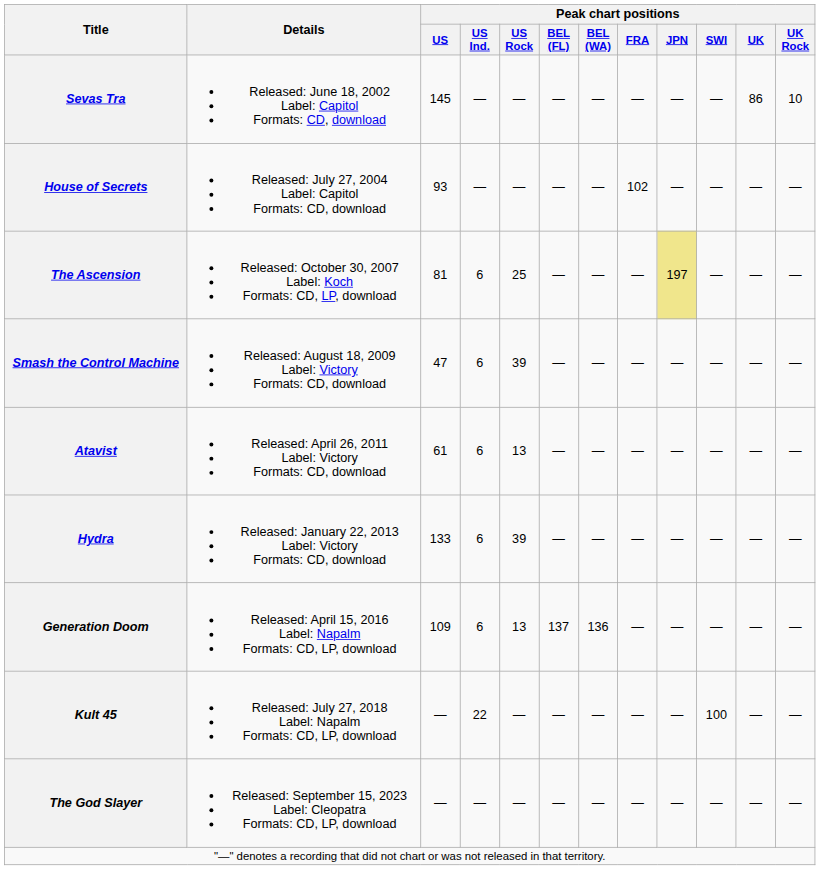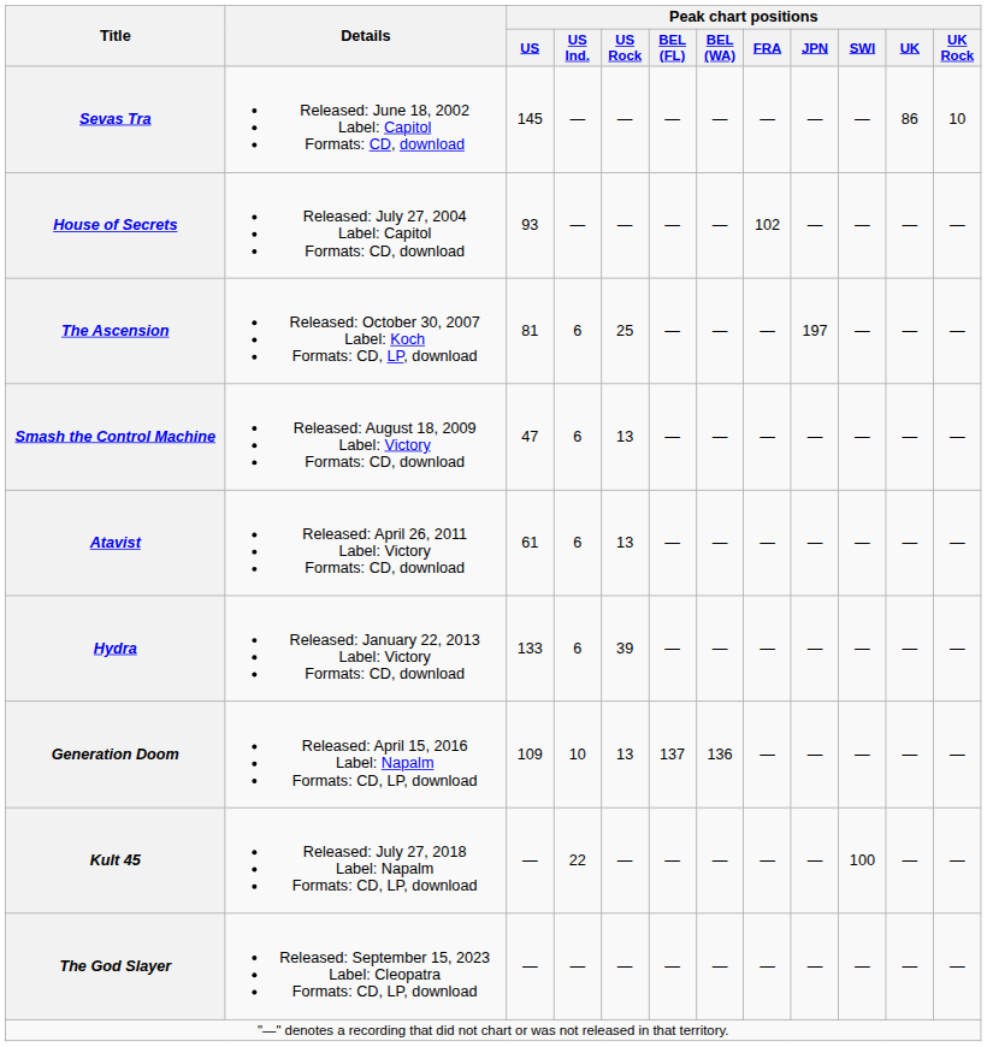 <table class="wikitable plainrowheaders" style="text-align:center;">
 <tr>
 <th scope="col" rowspan="2" style="width:14em;">Title</th>
 <th scope="col" rowspan="2" style="width:18em;">Details</th>
 <th scope="col" colspan="10">Peak chart positions</th>
 </tr>
 <tr>
 <th scope="col" style="width:3em;font-size:90%;"><a href='#'>US</a><br></th>
 <th scope="col" style="width:3em;font-size:90%;"><a href='#'>US<br>Ind.</a><br></th>
 <th scope="col" style="width:3em;font-size:90%;"><a href='#'>US<br>Rock</a><br></th>
 <th scope="col" style="width:3em;font-size:90%;"><a href='#'>BEL<br>(FL)</a><br></th>
 <th scope="col" style="width:3em;font-size:90%;"><a href='#'>BEL<br>(WA)</a><br></th>
 <th scope="col" style="width:3em;font-size:90%;"><a href='#'>FRA</a><br></th>
 <th scope="col" style="width:3em;font-size:90%;"><a href='#'>JPN</a><br></th>
 <th scope="col" style="width:3em;font-size:90%;"><a href='#'>SWI</a><br></th>
 <th scope="col" style="width:3em;font-size:90%;"><a href='#'>UK</a><br></th>
 <th scope="col" style="width:3em;font-size:90%;"><a href='#'>UK<br>Rock</a><br></th>
 </tr>
 <tr>
 <th scope="row"><em><a href='#'>Sevas Tra</a></em></th>
 <td><br><ul><li>Released: June 18, 2002</li><li>Label: <a href='#'>Capitol</a></li><li>Formats: <a href='#'>CD</a>, <a href='#'>download</a></li></ul></td>
 <td>145</td>
 <td>—</td>
 <td>—</td>
 <td>—</td>
 <td>—</td>
 <td>—</td>
 <td>—</td>
 <td>—</td>
 <td>86</td>
 <td>10</td>
 </tr>
 <tr>
 <th scope="row"><em><a href='#'>House of Secrets</a></em></th>
 <td><br><ul><li>Released: July 27, 2004</li><li>Label: Capitol</li><li>Formats: CD, download</li></ul></td>
 <td>93</td>
 <td>—</td>
 <td>—</td>
 <td>—</td>
 <td>—</td>
 <td>102</td>
 <td>—</td>
 <td>—</td>
 <td>—</td>
 <td>—</td>
 </tr>
 <tr>
 <th scope="row"><em><a href='#'>The Ascension</a></em></th>
 <td><br><ul><li>Released: October 30, 2007</li><li>Label: <a href='#'>Koch</a></li><li>Formats: CD, <a href='#'>LP</a>, download</li></ul></td>
 <td>81</td>
 <td>6</td>
 <td>25</td>
 <td>—</td>
 <td>—</td>
 <td>—</td>
-<td style="background: khaki;">197</td>
+<td>197</td>
 <td>—</td>
 <td>—</td>
 <td>—</td>
 </tr>
 <tr>
 <th scope="row"><em><a href='#'>Smash the Control Machine</a></em></th>
 <td><br><ul><li>Released: August 18, 2009</li><li>Label: <a href='#'>Victory</a></li><li>Formats: CD, download</li></ul></td>
 <td>47</td>
 <td>6</td>
-<td>39</td>
+<td>13</td>
 <td>—</td>
 <td>—</td>
 <td>—</td>
 <td>—</td>
 <td>—</td>
 <td>—</td>
 <td>—</td>
 </tr>
 <tr>
 <th scope="row"><em><a href='#'>Atavist</a></em></th>
 <td><br><ul><li>Released: April 26, 2011</li><li>Label: Victory</li><li>Formats: CD, download</li></ul></td>
 <td>61</td>
 <td>6</td>
 <td>13</td>
 <td>—</td>
 <td>—</td>
 <td>—</td>
 <td>—</td>
 <td>—</td>
 <td>—</td>
 <td>—</td>
 </tr>
 <tr>
 <th scope="row"><em><a href='#'>Hydra</a></em></th>
 <td><br><ul><li>Released: January 22, 2013</li><li>Label: Victory</li><li>Formats: CD, download</li></ul></td>
 <td>133</td>
 <td>6</td>
 <td>39</td>
 <td>—</td>
 <td>—</td>
 <td>—</td>
 <td>—</td>
 <td>—</td>
 <td>—</td>
 <td>—</td>
 </tr>
 <tr>
 <th scope="row"><em>Generation Doom</em></th>
 <td><br><ul><li>Released: April 15, 2016</li><li>Label: <a href='#'>Napalm</a></li><li>Formats: CD, LP, download</li></ul></td>
 <td>109</td>
-<td>6</td>
+<td>10</td>
 <td>13</td>
 <td>137</td>
 <td>136</td>
 <td>—</td>
 <td>—</td>
 <td>—</td>
 <td>—</td>
 <td>—</td>
 </tr>
 <tr>
 <th scope="row"><em>Kult 45</em></th>
 <td><br><ul><li>Released: July 27, 2018</li><li>Label: Napalm</li><li>Formats: CD, LP, download</li></ul></td>
 <td>—</td>
 <td>22</td>
 <td>—</td>
 <td>—</td>
 <td>—</td>
 <td>—</td>
 <td>—</td>
 <td>100</td>
 <td>—</td>
 <td>—</td>
 </tr>
 <tr>
 <th scope="row"><em>The God Slayer</em></th>
 <td><br><ul><li>Released: September 15, 2023</li><li>Label: Cleopatra</li><li>Formats: CD, LP, download</li></ul></td>
 <td>—</td>
 <td>—</td>
 <td>—</td>
 <td>—</td>
 <td>—</td>
 <td>—</td>
 <td>—</td>
 <td>—</td>
 <td>—</td>
 <td>—</td>
 </tr>
 <tr>
 <td colspan="14" style="font-size:90%">"—" denotes a recording that did not chart or was not released in that territory.</td>
 </tr>
 </table>
